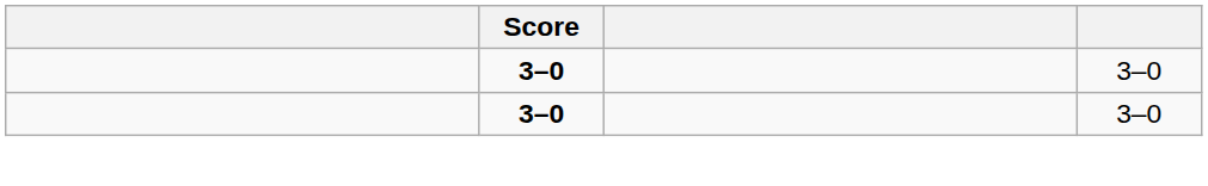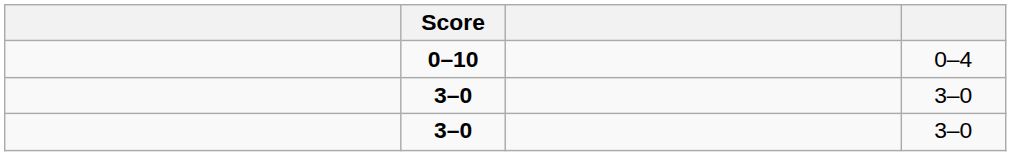 <table class="wikitable" style="text-align: center; ">
 <tr>
 <th align="right" width="270"></th>
 <th width="65">Score</th>
 <th align="left" width="270"></th>
 <th width="65"></th>
+</tr>
+<tr>
+<td align="left"></td>
+<td><strong>0–10</strong></td>
+<td align="left"><strong></strong></td>
+<td>0–4 <strong></strong></td>
 </tr>
 <tr>
 <td align="left"><strong></strong></td>
 <td><strong>3–0</strong></td>
 <td align="left"></td>
 <td>3–0 <strong></strong></td>
 </tr>
 <tr>
 <td align="left"><strong></strong></td>
 <td><strong>3–0</strong></td>
 <td align="left"></td>
 <td>3–0 <strong></strong></td>
 </tr>
 </table>
